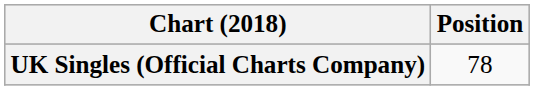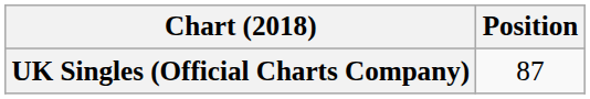 <table class="wikitable plainrowheaders" style="text-align:center">
 <tr>
 <th scope="col">Chart (2018)</th>
 <th scope="col">Position</th>
 </tr>
 <tr>
 <th scope="row">UK Singles (Official Charts Company)</th>
-<td>78</td>
+<td>87</td>
 </tr>
 </table>
